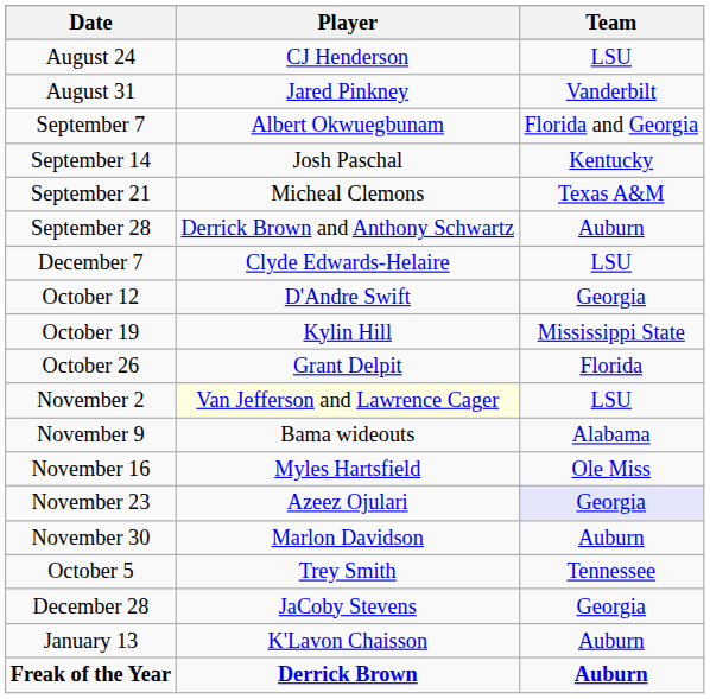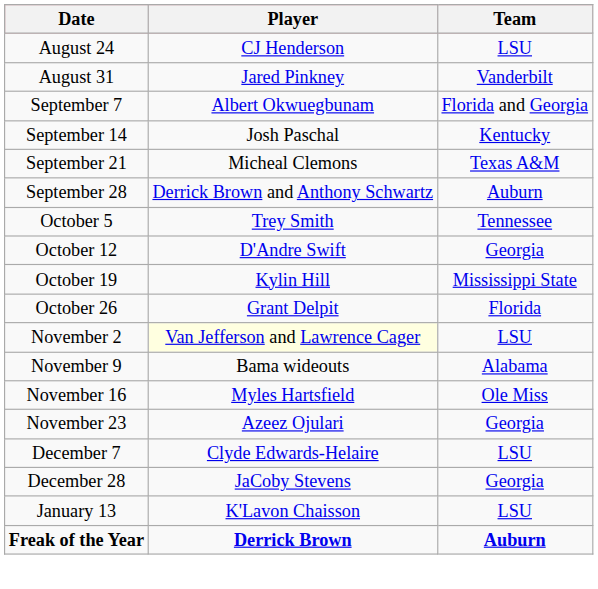 <table class="wikitable" style="text-align:center">
 <tr style="background:#A32638;"|>
 <th>Date</th>
 <th>Player</th>
 <th>Team</th>
 </tr>
 <tr>
 <td>August 24</td>
 <td><a href='#'>CJ Henderson</a></td>
 <td><a href='#'>LSU</a></td>
 </tr>
 <tr>
 <td>August 31</td>
 <td><a href='#'>Jared Pinkney</a></td>
 <td><a href='#'>Vanderbilt</a></td>
 </tr>
 <tr>
 <td>September 7</td>
 <td><a href='#'>Albert Okwuegbunam</a></td>
 <td><a href='#'>Florida</a> and <a href='#'>Georgia</a></td>
 </tr>
 <tr>
 <td>September 14</td>
 <td>Josh Paschal</td>
 <td><a href='#'>Kentucky</a></td>
 </tr>
 <tr>
 <td>September 21</td>
 <td>Micheal Clemons</td>
 <td><a href='#'>Texas A&M</a></td>
 </tr>
 <tr>
 <td>September 28</td>
 <td><a href='#'>Derrick Brown</a> and <a href='#'>Anthony Schwartz</a></td>
 <td><a href='#'>Auburn</a></td>
 </tr>
 <tr>
-<td>December 7</td>
-<td><a href='#'>Clyde Edwards-Helaire</a></td>
-<td><a href='#'>LSU</a></td>
+<td>October 5</td>
+<td><a href='#'>Trey Smith</a></td>
+<td><a href='#'>Tennessee</a></td>
 </tr>
 <tr>
 <td>October 12</td>
 <td><a href='#'>D'Andre Swift</a></td>
 <td><a href='#'>Georgia</a></td>
 </tr>
 <tr>
 <td>October 19</td>
 <td><a href='#'>Kylin Hill</a></td>
 <td><a href='#'>Mississippi State</a></td>
 </tr>
 <tr>
 <td>October 26</td>
 <td><a href='#'>Grant Delpit</a></td>
 <td><a href='#'>Florida</a></td>
 </tr>
 <tr>
 <td>November 2</td>
 <td style="background: lightyellow;"><a href='#'>Van Jefferson</a> and <a href='#'>Lawrence Cager</a></td>
 <td><a href='#'>LSU</a></td>
 </tr>
 <tr>
 <td>November 9</td>
 <td>Bama wideouts</td>
 <td><a href='#'>Alabama</a></td>
 </tr>
 <tr>
 <td>November 16</td>
 <td><a href='#'>Myles Hartsfield</a></td>
 <td><a href='#'>Ole Miss</a></td>
 </tr>
 <tr>
 <td>November 23</td>
 <td><a href='#'>Azeez Ojulari</a></td>
-<td style="background: lavender;"><a href='#'>Georgia</a></td>
+<td><a href='#'>Georgia</a></td>
 </tr>
 <tr>
-<td>November 30</td>
-<td><a href='#'>Marlon Davidson</a></td>
-<td><a href='#'>Auburn</a></td>
-</tr>
-<tr>
-<td>October 5</td>
-<td><a href='#'>Trey Smith</a></td>
-<td><a href='#'>Tennessee</a></td>
+<td>December 7</td>
+<td><a href='#'>Clyde Edwards-Helaire</a></td>
+<td><a href='#'>LSU</a></td>
 </tr>
 <tr>
 <td>December 28</td>
 <td><a href='#'>JaCoby Stevens</a></td>
 <td><a href='#'>Georgia</a></td>
 </tr>
 <tr>
 <td>January 13</td>
 <td><a href='#'>K'Lavon Chaisson</a></td>
-<td><a href='#'>Auburn</a></td>
+<td><a href='#'>LSU</a></td>
 </tr>
 <tr>
 <td><strong>Freak of the Year</strong></td>
 <td><strong><a href='#'>Derrick Brown</a> </strong></td>
 <td><strong><a href='#'>Auburn</a></strong></td>
 </tr>
 </table>
